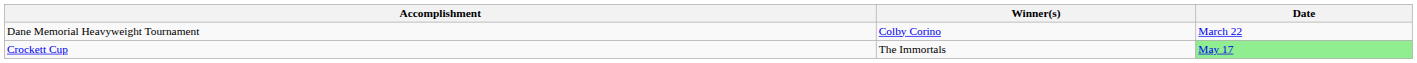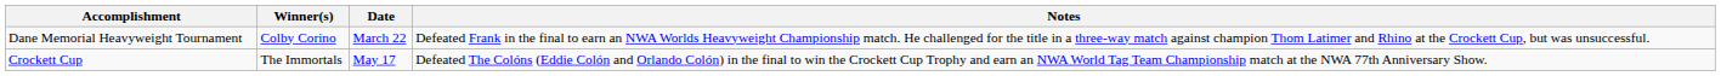 <table class="wikitable" style="width:100%;">
 <tr>
 <th>Accomplishment</th>
 <th>Winner(s)</th>
 <th>Date</th>
+<th>Notes</th>
 </tr>
 <tr>
 <td>Dane Memorial Heavyweight Tournament</td>
 <td><a href='#'>Colby Corino</a></td>
 <td><a href='#'>March 22</a><br></td>
+<td>Defeated <a href='#'>Frank</a> in the final to earn an <a href='#'>NWA Worlds Heavyweight Championship</a> match. He challenged for the title in a <a href='#'>three-way match</a> against champion <a href='#'>Thom Latimer</a> and <a href='#'>Rhino</a> at the <a href='#'>Crockett Cup</a>, but was unsuccessful.</td>
 </tr>
 <tr>
 <td><a href='#'>Crockett Cup</a></td>
 <td>The Immortals<br></td>
-<td style="background: lightgreen;"><a href='#'>May 17</a><br></td>
+<td><a href='#'>May 17</a><br></td>
+<td>Defeated <a href='#'>The Colóns</a> (<a href='#'>Eddie Colón</a> and <a href='#'>Orlando Colón</a>) in the final to win the Crockett Cup Trophy and earn an <a href='#'>NWA World Tag Team Championship</a> match at the NWA 77th Anniversary Show.</td>
 </tr>
 </table>
